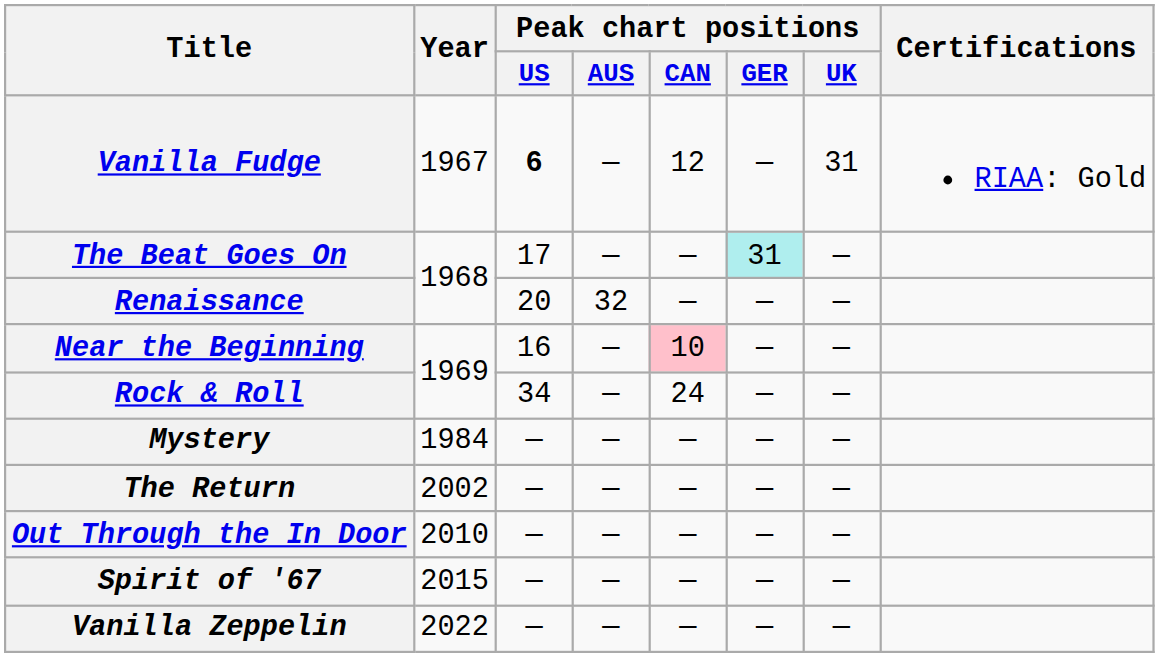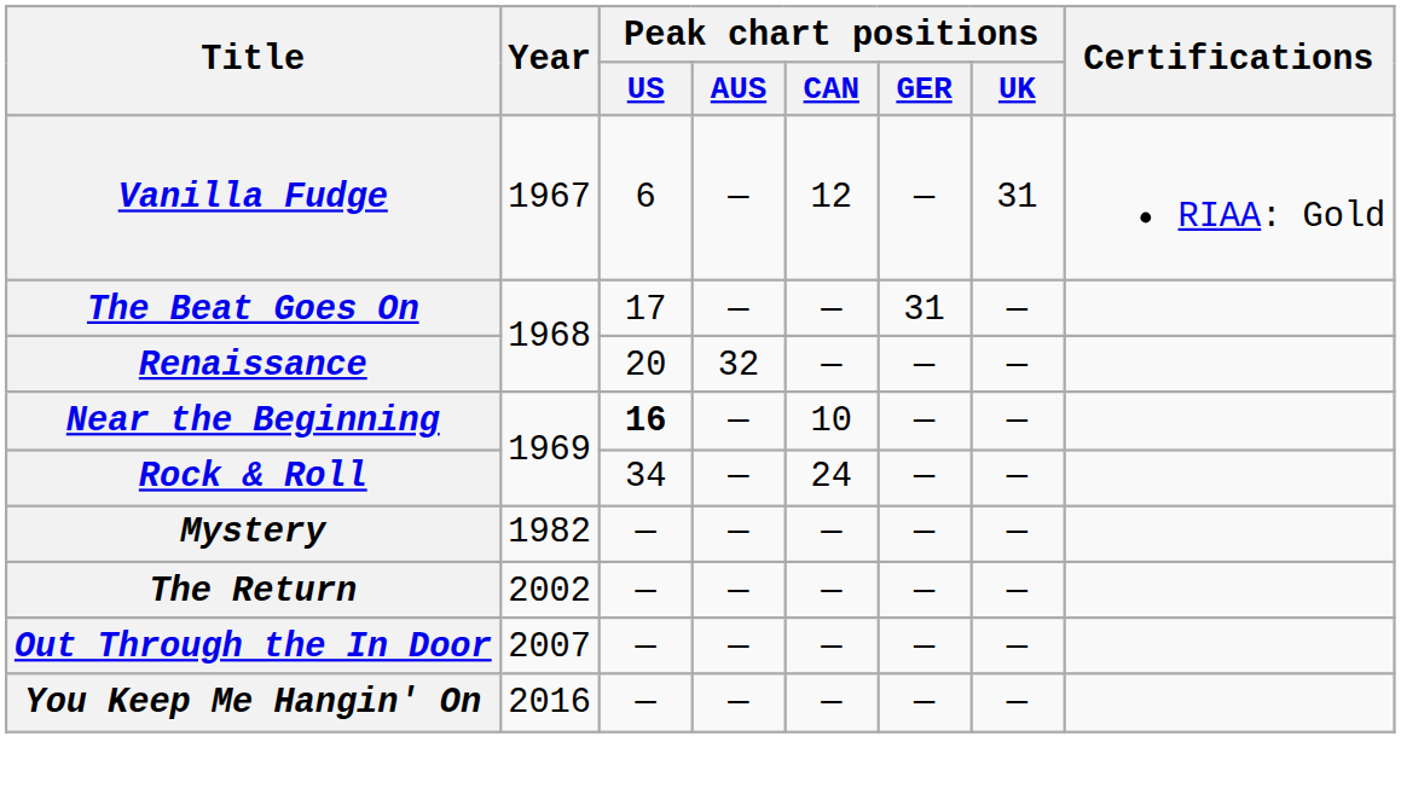 <table class="wikitable plainrowheaders" style="text-align:center;">
 <tr>
 <th scope="col" rowspan="2">Title</th>
 <th scope="col" rowspan="2">Year</th>
 <th scope="col" colspan="5">Peak chart positions</th>
 <th scope="col" rowspan="2">Certifications</th>
 </tr>
 <tr>
 <th scope="col" style="width:2.5em;font-size:90%;"><a href='#'>US</a></th>
 <th scope="col" style="width:2.5em;font-size:90%;"><a href='#'>AUS</a><br></th>
 <th scope="col" style="width:2.5em;font-size:90%;"><a href='#'>CAN</a></th>
 <th scope="col" style="width:2.5em;font-size:90%;"><a href='#'>GER</a><br></th>
 <th scope="col" style="width:2.5em;font-size:90%;"><a href='#'>UK</a><br></th>
 </tr>
 <tr>
 <th scope="row"><em><a href='#'>Vanilla Fudge</a></em></th>
 <td>1967</td>
-<td><strong>6</strong></td>
+<td>6</td>
 <td>—</td>
 <td>12</td>
 <td>—</td>
 <td>31</td>
 <td><br><ul><li><a href='#'>RIAA</a>: Gold</li></ul></td>
 </tr>
 <tr>
 <th scope="row"><em><a href='#'>The Beat Goes On</a></em></th>
 <td rowspan="2">1968</td>
 <td>17</td>
 <td>—</td>
 <td>—</td>
-<td style="background: paleturquoise;">31</td>
+<td>31</td>
 <td>—</td>
 <td></td>
 </tr>
 <tr>
 <th scope="row"><em><a href='#'>Renaissance</a></em></th>
 <td>20</td>
 <td>32</td>
 <td>—</td>
 <td>—</td>
 <td>—</td>
 <td></td>
 </tr>
 <tr>
 <th scope="row"><em><a href='#'>Near the Beginning</a></em></th>
 <td rowspan="2">1969</td>
-<td>16</td>
+<td><strong>16</strong></td>
 <td>—</td>
-<td style="background: pink;">10</td>
+<td>10</td>
 <td>—</td>
 <td>—</td>
 <td></td>
 </tr>
 <tr>
 <th scope="row"><em><a href='#'>Rock & Roll</a></em></th>
 <td>34</td>
 <td>—</td>
 <td>24</td>
 <td>—</td>
 <td>—</td>
 <td></td>
 </tr>
 <tr>
 <th scope="row"><em>Mystery</em></th>
-<td>1984</td>
+<td>1982</td>
 <td>—</td>
 <td>—</td>
 <td>—</td>
 <td>—</td>
 <td>—</td>
 <td></td>
 </tr>
 <tr>
 <th scope="row"><em>The Return</em></th>
 <td>2002</td>
 <td>—</td>
 <td>—</td>
 <td>—</td>
 <td>—</td>
 <td>—</td>
 <td></td>
 </tr>
 <tr>
 <th scope="row"><em><a href='#'>Out Through the In Door</a></em></th>
-<td>2010</td>
+<td>2007</td>
 <td>—</td>
 <td>—</td>
 <td>—</td>
 <td>—</td>
 <td>—</td>
 <td></td>
 </tr>
 <tr>
-<th scope="row"><em>Spirit of '67</em></th>
-<td>2015</td>
-<td>—</td>
-<td>—</td>
-<td>—</td>
-<td>—</td>
-<td>—</td>
-<td></td>
-</tr>
-<tr>
-<th scope="row"><em>Vanilla Zeppelin</em></th>
-<td>2022</td>
+<th scope="row"><em>You Keep Me Hangin' On</em></th>
+<td>2016</td>
 <td>—</td>
 <td>—</td>
 <td>—</td>
 <td>—</td>
 <td>—</td>
 <td></td>
 </tr>
 </table>
